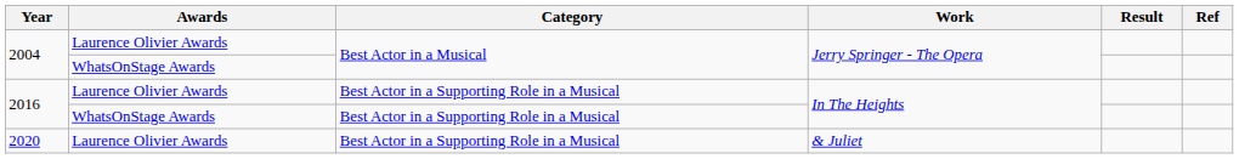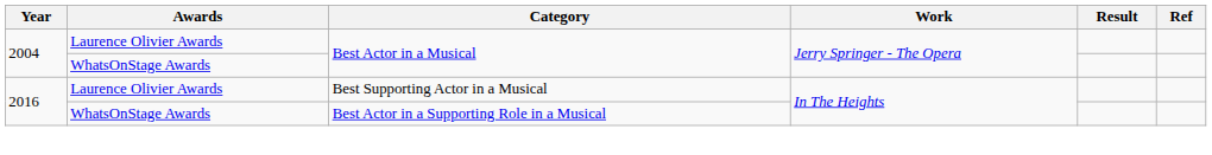 <table class="wikitable" style="width: 100%;">
 <tr>
 <th>Year</th>
 <th>Awards</th>
 <th>Category</th>
 <th>Work</th>
 <th>Result</th>
 <th>Ref</th>
 </tr>
 <tr>
 <td rowspan="2">2004</td>
 <td><a href='#'>Laurence Olivier Awards</a></td>
 <td rowspan="2"><a href='#'>Best Actor in a Musical</a></td>
 <td rowspan="2"><em><a href='#'>Jerry Springer - The Opera</a></em></td>
 <td></td>
 <td></td>
 </tr>
 <tr>
 <td><a href='#'>WhatsOnStage Awards</a></td>
 <td></td>
 <td></td>
 </tr>
 <tr>
 <td rowspan="2">2016</td>
 <td><a href='#'>Laurence Olivier Awards</a></td>
-<td><a href='#'>Best Actor in a Supporting Role in a Musical</a></td>
+<td>Best Supporting Actor in a Musical</td>
 <td rowspan="2"><em><a href='#'>In The Heights</a></em></td>
 <td></td>
 <td></td>
 </tr>
 <tr>
 <td><a href='#'>WhatsOnStage Awards</a></td>
 <td><a href='#'>Best Actor in a Supporting Role in a Musical</a></td>
 <td></td>
 <td></td>
 </tr>
-<tr>
-<td><a href='#'>2020</a></td>
-<td><a href='#'>Laurence Olivier Awards</a></td>
-<td><a href='#'>Best Actor in a Supporting Role in a Musical</a></td>
-<td><em><a href='#'>& Juliet</a></em></td>
-<td></td>
-<td></td>
-</tr>
 </table>
